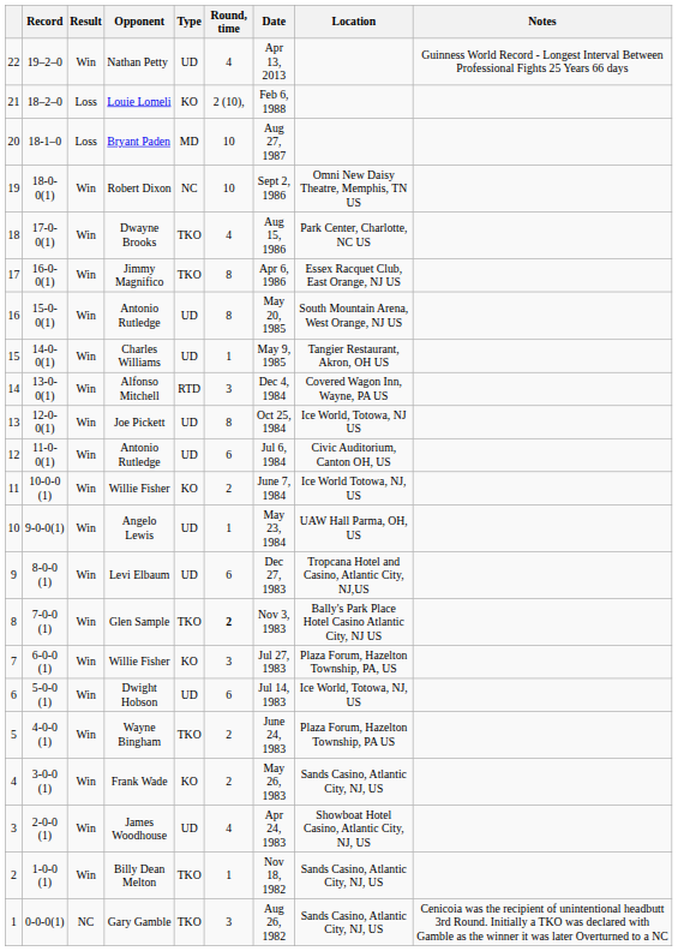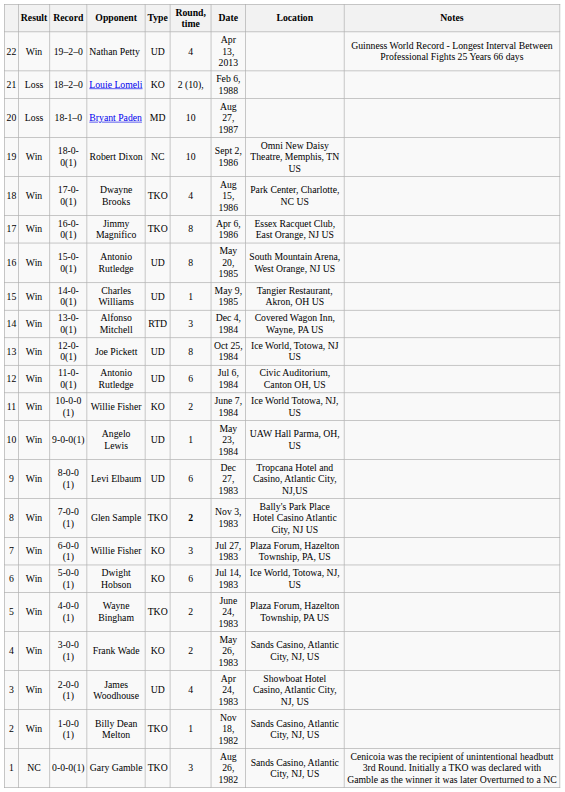 <table class="wikitable" style="text-align:center; font-size:95%">
 <tr>
 <th></th>
+<th>Result</th>
 <th>Record</th>
-<th>Result</th>
 <th>Opponent</th>
 <th>Type</th>
 <th>Round, time</th>
 <th>Date</th>
 <th>Location</th>
 <th>Notes</th>
 </tr>
 <tr>
 <td>22</td>
+<td>Win</td>
 <td>19–2–0 </td>
-<td>Win</td>
 <td style="text-align:left;">Nathan Petty</td>
 <td>UD</td>
 <td>4</td>
 <td>Apr 13, 2013</td>
 <td style="text-align:left;"></td>
 <td>Guinness World Record - Longest Interval Between Professional Fights 25 Years 66 days</td>
 </tr>
 <tr>
 <td>21</td>
+<td>Loss</td>
 <td>18–2–0 </td>
-<td>Loss</td>
 <td style="text-align:left;"><a href='#'>Louie Lomeli</a></td>
 <td>KO</td>
 <td>2 (10), </td>
 <td>Feb 6, 1988</td>
 <td style="text-align:left;"> </td>
 <td></td>
 </tr>
 <tr>
 <td>20</td>
+<td>Loss</td>
 <td>18-1–0 </td>
-<td>Loss</td>
 <td style="text-align:left;"><a href='#'>Bryant Paden</a></td>
 <td>MD</td>
 <td>10</td>
 <td>Aug 27, 1987</td>
 <td style="text-align:left;"> </td>
 <td></td>
 </tr>
 <tr>
 <td>19</td>
+<td>Win</td>
 <td>18-0-0(1)</td>
-<td>Win</td>
 <td>Robert Dixon</td>
 <td>NC</td>
 <td>10</td>
 <td>Sept 2, 1986</td>
 <td>Omni New Daisy Theatre, Memphis, TN US</td>
 <td></td>
 </tr>
 <tr>
 <td>18</td>
+<td>Win</td>
 <td>17-0-0(1)</td>
-<td>Win</td>
 <td>Dwayne Brooks</td>
 <td>TKO</td>
 <td>4</td>
 <td>Aug 15, 1986</td>
 <td>Park Center, Charlotte, NC US</td>
 <td></td>
 </tr>
 <tr>
 <td>17</td>
+<td>Win</td>
 <td>16-0-0(1)</td>
-<td>Win</td>
 <td>Jimmy Magnifico</td>
 <td>TKO</td>
 <td>8</td>
 <td>Apr 6, 1986</td>
 <td>Essex Racquet Club, East Orange, NJ US</td>
 <td></td>
 </tr>
 <tr>
 <td>16</td>
+<td>Win</td>
 <td>15-0-0(1)</td>
-<td>Win</td>
 <td>Antonio Rutledge</td>
 <td>UD</td>
 <td>8</td>
 <td>May 20, 1985</td>
 <td>South Mountain Arena, West Orange, NJ US</td>
 <td></td>
 </tr>
 <tr>
 <td>15</td>
+<td>Win</td>
 <td>14-0-0(1)</td>
-<td>Win</td>
 <td>Charles Williams</td>
 <td>UD</td>
 <td>1</td>
 <td>May 9, 1985</td>
 <td>Tangier Restaurant, Akron, OH  US</td>
 <td></td>
 </tr>
 <tr>
 <td>14</td>
+<td>Win</td>
 <td>13-0-0(1)</td>
-<td>Win</td>
 <td>Alfonso Mitchell</td>
 <td>RTD</td>
 <td>3</td>
 <td>Dec 4, 1984</td>
 <td>Covered Wagon Inn, Wayne, PA US</td>
 <td></td>
 </tr>
 <tr>
 <td>13</td>
+<td>Win</td>
 <td>12-0-0(1)</td>
-<td>Win</td>
 <td>Joe Pickett</td>
 <td>UD</td>
 <td>8</td>
 <td>Oct 25, 1984</td>
 <td>Ice World, Totowa, NJ US</td>
 <td></td>
 </tr>
 <tr>
 <td>12</td>
+<td>Win</td>
 <td>11-0-0(1)</td>
-<td>Win</td>
 <td>Antonio Rutledge</td>
 <td>UD</td>
 <td>6</td>
 <td>Jul 6, 1984</td>
 <td>Civic Auditorium, Canton OH, US</td>
 <td></td>
 </tr>
 <tr>
 <td>11</td>
+<td>Win</td>
 <td>10-0-0 (1)</td>
-<td>Win</td>
 <td>Willie Fisher</td>
 <td>KO</td>
 <td>2</td>
 <td>June 7, 1984</td>
 <td>Ice World Totowa, NJ, US</td>
 <td></td>
 </tr>
 <tr>
 <td>10</td>
+<td>Win</td>
 <td>9-0-0(1)</td>
-<td>Win</td>
 <td>Angelo Lewis</td>
 <td>UD</td>
 <td>1</td>
 <td>May 23, 1984</td>
 <td>UAW Hall Parma, OH, US</td>
 <td></td>
 </tr>
 <tr>
 <td>9</td>
+<td>Win</td>
 <td>8-0-0 (1)</td>
-<td>Win</td>
 <td>Levi Elbaum</td>
 <td>UD</td>
 <td>6</td>
 <td>Dec 27, 1983</td>
 <td>Tropcana Hotel and Casino, Atlantic City, NJ,US</td>
 <td></td>
 </tr>
 <tr>
 <td>8</td>
+<td>Win</td>
 <td>7-0-0 (1)</td>
-<td>Win</td>
 <td>Glen Sample</td>
 <td>TKO</td>
 <td><strong>2</strong></td>
 <td>Nov 3, 1983</td>
 <td>Bally's Park Place Hotel Casino Atlantic City, NJ US</td>
 <td></td>
 </tr>
 <tr>
 <td>7</td>
+<td>Win</td>
 <td>6-0-0 (1)</td>
-<td>Win</td>
 <td>Willie Fisher</td>
 <td>KO</td>
 <td>3</td>
 <td>Jul 27, 1983</td>
 <td>Plaza Forum, Hazelton Township, PA, US</td>
 <td></td>
 </tr>
 <tr>
 <td>6</td>
+<td>Win</td>
 <td>5-0-0 (1)</td>
-<td>Win</td>
 <td>Dwight Hobson</td>
-<td>UD</td>
+<td>KO</td>
 <td>6</td>
 <td>Jul 14, 1983</td>
 <td>Ice World, Totowa, NJ, US</td>
 <td></td>
 </tr>
 <tr>
 <td>5</td>
+<td>Win</td>
 <td>4-0-0 (1)</td>
-<td>Win</td>
 <td>Wayne Bingham</td>
 <td>TKO</td>
 <td>2</td>
 <td>June 24, 1983</td>
 <td>Plaza Forum, Hazelton Township, PA US</td>
 <td></td>
 </tr>
 <tr>
 <td>4</td>
+<td>Win</td>
 <td>3-0-0 (1)</td>
-<td>Win</td>
 <td>Frank Wade</td>
 <td>KO</td>
 <td>2</td>
 <td>May 26, 1983</td>
 <td>Sands Casino, Atlantic City, NJ, US</td>
 <td></td>
 </tr>
 <tr>
 <td>3</td>
+<td>Win</td>
 <td>2-0-0 (1)</td>
-<td>Win</td>
 <td>James Woodhouse</td>
 <td>UD</td>
 <td>4</td>
 <td>Apr 24, 1983</td>
 <td>Showboat Hotel Casino, Atlantic City, NJ, US</td>
 <td></td>
 </tr>
 <tr>
 <td>2</td>
+<td>Win</td>
 <td>1-0-0 (1)</td>
-<td>Win</td>
 <td>Billy Dean Melton</td>
 <td>TKO</td>
 <td>1</td>
 <td>Nov 18, 1982</td>
 <td>Sands Casino, Atlantic City, NJ, US</td>
 <td></td>
 </tr>
 <tr>
 <td>1</td>
+<td>NC</td>
 <td>0-0-0(1)</td>
-<td>NC</td>
 <td>Gary Gamble</td>
 <td>TKO</td>
 <td>3</td>
 <td>Aug 26, 1982</td>
 <td>Sands Casino, Atlantic City, NJ, US</td>
 <td>Cenicoia was the recipient of unintentional headbutt 3rd Round. Initially a TKO was declared with Gamble as the winner it was  later Overturned to a NC</td>
 </tr>
 </table>
